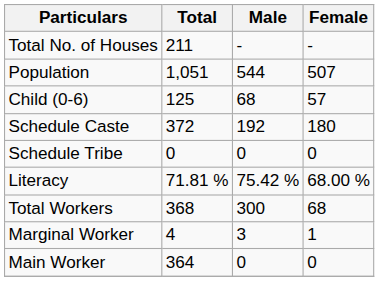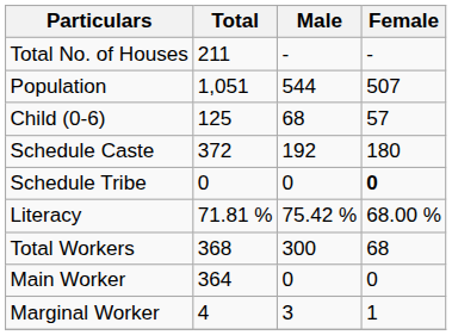 <table class="wikitable sortable">
 <tr>
 <th>Particulars</th>
 <th>Total</th>
 <th>Male</th>
 <th>Female</th>
 </tr>
 <tr>
 <td>Total No. of Houses</td>
 <td>211</td>
 <td>-</td>
 <td>-</td>
 </tr>
 <tr>
 <td>Population</td>
 <td>1,051</td>
 <td>544</td>
 <td>507</td>
 </tr>
 <tr>
 <td>Child (0-6)</td>
 <td>125</td>
 <td>68</td>
 <td>57</td>
 </tr>
 <tr>
 <td>Schedule Caste</td>
 <td>372</td>
 <td>192</td>
 <td>180</td>
 </tr>
 <tr>
 <td>Schedule Tribe</td>
 <td>0</td>
 <td>0</td>
-<td>0</td>
+<td><strong>0</strong></td>
 </tr>
 <tr>
 <td>Literacy</td>
 <td>71.81 %</td>
 <td>75.42 %</td>
 <td>68.00 %</td>
 </tr>
 <tr>
 <td>Total Workers</td>
 <td>368</td>
 <td>300</td>
 <td>68</td>
 </tr>
 <tr>
+<td>Main Worker</td>
+<td>364</td>
+<td>0</td>
+<td>0</td>
+</tr>
+<tr>
 <td>Marginal Worker</td>
 <td>4</td>
 <td>3</td>
 <td>1</td>
 </tr>
 <tr>
-<td>Main Worker</td>
-<td>364</td>
-<td>0</td>
-<td>0</td>
-</tr>
-<tr>
 </tr>
 </table>
